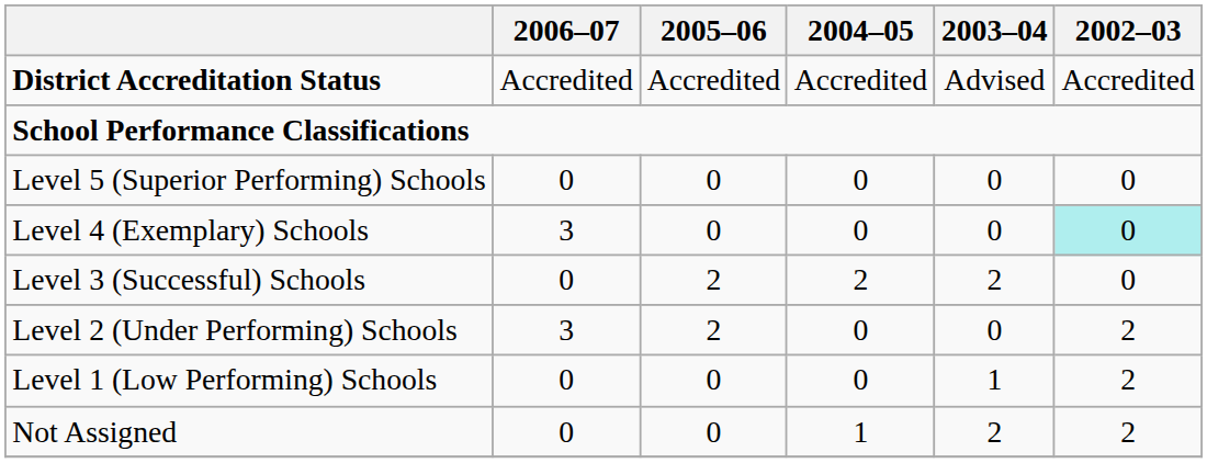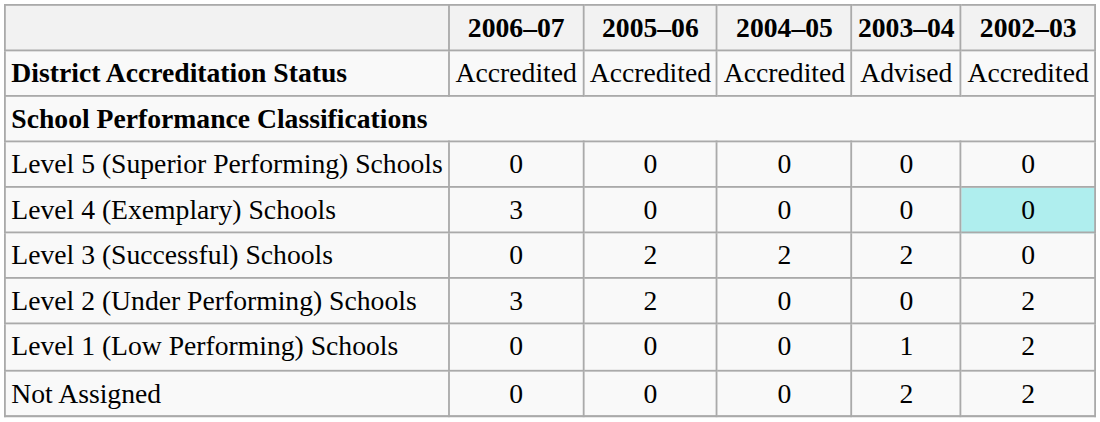 <table class="wikitable" style="font-size: 95%;">
 <tr>
 <th></th>
 <th>2006–07</th>
 <th>2005–06</th>
 <th>2004–05</th>
 <th>2003–04</th>
 <th>2002–03</th>
 </tr>
 <tr>
 <td align="left"><strong>District Accreditation Status</strong></td>
 <td align="center">Accredited</td>
 <td align="center">Accredited</td>
 <td align="center">Accredited</td>
 <td align="center">Advised</td>
 <td align="center">Accredited</td>
 </tr>
 <tr>
 <td align="left" colspan="6"><strong>School Performance Classifications</strong></td>
 </tr>
 <tr>
 <td align="left">Level 5 (Superior Performing) Schools</td>
 <td align="center">0</td>
 <td align="center">0</td>
 <td align="center">0</td>
 <td align="center">0</td>
 <td align="center">0</td>
 </tr>
 <tr>
 <td align="left">Level 4 (Exemplary) Schools</td>
 <td align="center">3</td>
 <td align="center">0</td>
 <td align="center">0</td>
 <td align="center">0</td>
 <td align="center" style="background: paleturquoise;">0</td>
 </tr>
 <tr>
 <td align="left">Level 3 (Successful) Schools</td>
 <td align="center">0</td>
 <td align="center">2</td>
 <td align="center">2</td>
 <td align="center">2</td>
 <td align="center">0</td>
 </tr>
 <tr>
 <td align="left">Level 2 (Under Performing) Schools</td>
 <td align="center">3</td>
 <td align="center">2</td>
 <td align="center">0</td>
 <td align="center">0</td>
 <td align="center">2</td>
 </tr>
 <tr>
 <td align="left">Level 1 (Low Performing) Schools</td>
 <td align="center">0</td>
 <td align="center">0</td>
 <td align="center">0</td>
 <td align="center">1</td>
 <td align="center">2</td>
 </tr>
 <tr>
 <td align="left">Not Assigned</td>
 <td align="center">0</td>
 <td align="center">0</td>
-<td align="center">1</td>
+<td align="center">0</td>
 <td align="center">2</td>
 <td align="center">2</td>
 </tr>
 <tr>
 </tr>
 </table>
